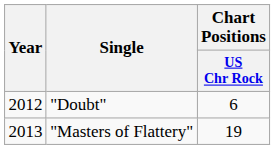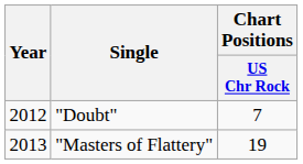 <table class="wikitable" style="text-align:center;">
 <tr>
 <th rowspan="2">Year</th>
 <th rowspan="2">Single</th>
 <th colspan="1">Chart Positions</th>
 </tr>
 <tr style="font-size:smaller;">
 <th width="45"><a href='#'>US<br>Chr Rock</a></th>
 </tr>
 <tr>
 <td>2012</td>
 <td align="left">"Doubt"</td>
-<td>6</td>
+<td>7</td>
 </tr>
 <tr>
 <td>2013</td>
 <td align="left">"Masters of Flattery"</td>
 <td>19</td>
 </tr>
 </table>
